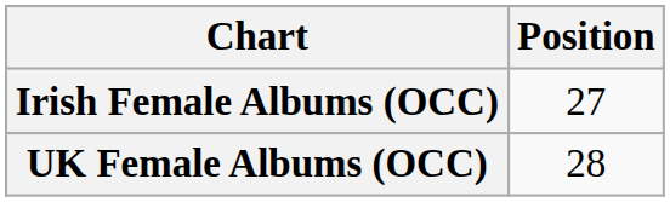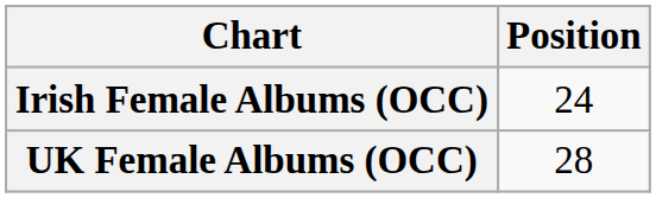 <table class="wikitable plainrowheaders sortable" style="text-align:center">
 <tr>
 <th scope="col">Chart</th>
 <th scope="col">Position</th>
 </tr>
 <tr>
 <th scope="row">Irish Female Albums (OCC)</th>
-<td>27</td>
+<td>24</td>
 </tr>
 <tr>
 <th scope="row">UK Female Albums (OCC)</th>
 <td>28</td>
 </tr>
 </table>
